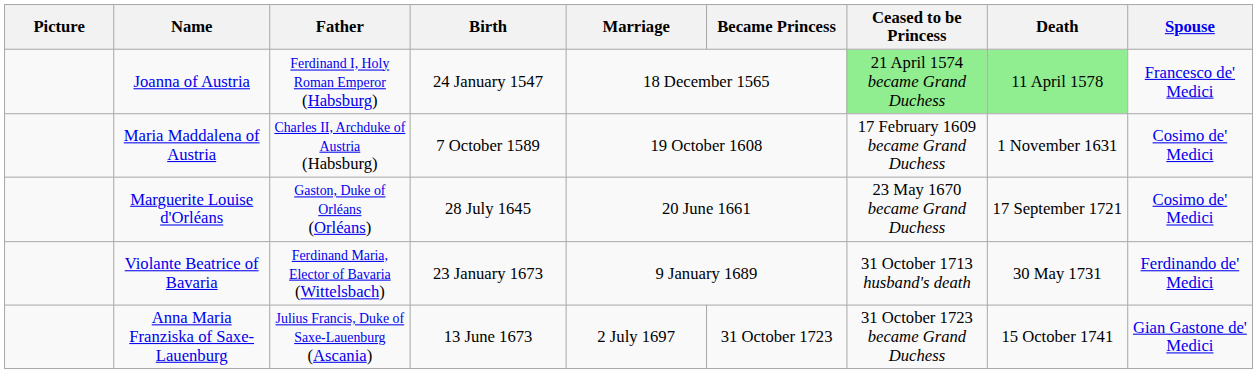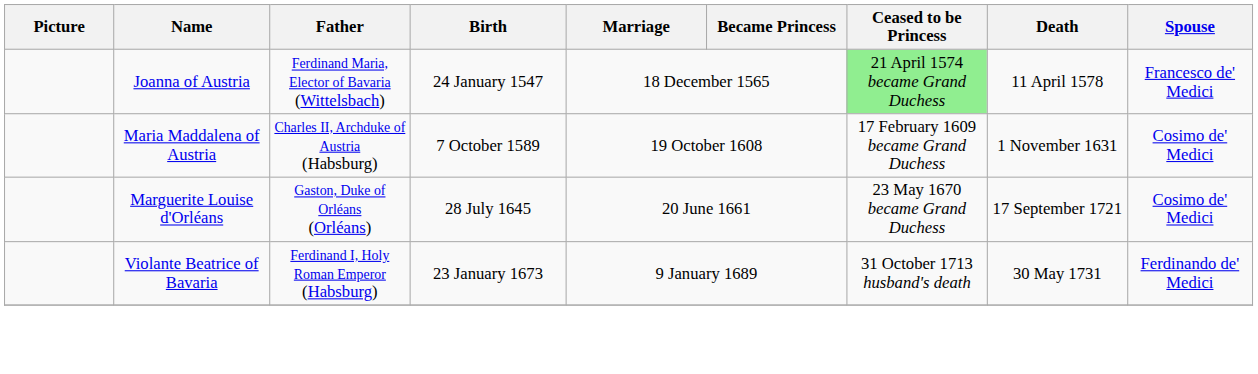 <table width=95% class="wikitable">
 <tr>
 <th width = "7%">Picture</th>
 <th width = "10%">Name</th>
 <th width = "9%">Father</th>
 <th width = "10%">Birth</th>
 <th width = "9%">Marriage</th>
 <th width = "9%">Became Princess</th>
 <th width = "9%">Ceased to be Princess</th>
 <th width = "9%">Death</th>
 <th width = "8%"><a href='#'>Spouse</a></th>
 </tr>
 <tr>
 <td align="center"></td>
 <td align="center"><a href='#'>Joanna of Austria</a></td>
-<td align="center"><small><a href='#'>Ferdinand I, Holy Roman Emperor</a></small><br>(<a href='#'>Habsburg</a>)</td>
+<td align="center"><small><a href='#'>Ferdinand Maria, Elector of Bavaria</a></small><br> (<a href='#'>Wittelsbach</a>)</td>
 <td align="center">24 January 1547</td>
 <td align="center" colspan="2">18 December 1565</td>
 <td align="center" style="background: lightgreen;">21 April 1574<br><em>became Grand Duchess</em></td>
-<td align="center" style="background: lightgreen;">11 April 1578</td>
+<td align="center">11 April 1578</td>
 <td align="center"><a href='#'>Francesco de' Medici</a></td>
 </tr>
 <tr>
 <td align="center"></td>
 <td align="center"><a href='#'>Maria Maddalena of Austria</a></td>
 <td align="center"><small><a href='#'>Charles II, Archduke of Austria</a></small><br>(Habsburg)</td>
 <td align="center">7 October 1589</td>
 <td align="center" colspan="2">19 October 1608</td>
 <td align="center">17 February 1609<br><em>became Grand Duchess</em></td>
 <td align="center">1 November 1631</td>
 <td align="center"><a href='#'>Cosimo de' Medici</a></td>
 </tr>
 <tr>
 <td align="center"></td>
 <td align="center"><a href='#'>Marguerite Louise d'Orléans</a></td>
 <td align="center"><small><a href='#'>Gaston, Duke of Orléans</a></small><br>(<a href='#'>Orléans</a>)</td>
 <td align="center">28 July 1645</td>
 <td align="center" colspan="2">20 June 1661</td>
 <td align="center">23 May 1670<br><em>became Grand Duchess</em></td>
 <td align="center">17 September 1721</td>
 <td align="center"><a href='#'>Cosimo de' Medici</a></td>
 </tr>
 <tr>
 <td align="center"></td>
 <td align="center"><a href='#'>Violante Beatrice of Bavaria</a></td>
-<td align="center"><small><a href='#'>Ferdinand Maria, Elector of Bavaria</a></small><br> (<a href='#'>Wittelsbach</a>)</td>
+<td align="center"><small><a href='#'>Ferdinand I, Holy Roman Emperor</a></small><br>(<a href='#'>Habsburg</a>)</td>
 <td align="center">23 January 1673</td>
 <td align="center" colspan="2">9 January 1689</td>
 <td align="center">31 October 1713<br><em>husband's death</em></td>
 <td align="center">30 May 1731</td>
 <td align="center"><a href='#'>Ferdinando de' Medici</a></td>
 </tr>
 <tr>
-<td align="center"></td>
-<td align="center"><a href='#'>Anna Maria Franziska of Saxe-Lauenburg</a></td>
-<td align="center"><small><a href='#'>Julius Francis, Duke of Saxe-Lauenburg</a></small><br> (<a href='#'>Ascania</a>)</td>
-<td align="center">13 June 1673</td>
-<td align="center">2 July 1697</td>
-<td align="center">31 October 1723</td>
-<td align="center">31 October 1723<br><em>became Grand Duchess</em></td>
-<td align="center">15 October 1741</td>
-<td align="center"><a href='#'>Gian Gastone de' Medici</a></td>
-</tr>
-<tr>
 </tr>
 </table>
